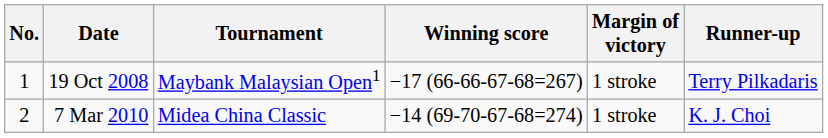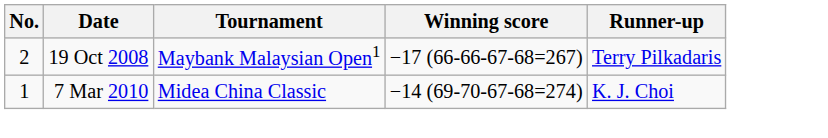 <table class="wikitable" style="font-size:95%;">
 <tr>
 <th>No.</th>
 <th>Date</th>
 <th>Tournament</th>
 <th>Winning score</th>
-<th>Margin of<br>victory</th>
 <th>Runner-up</th>
 </tr>
 <tr>
-<td align=center>1</td>
+<td align=center>2</td>
 <td align=right>19 Oct <a href='#'>2008</a></td>
 <td><a href='#'>Maybank Malaysian Open</a><sup>1</sup></td>
 <td>−17 (66-66-67-68=267)</td>
-<td>1 stroke</td>
 <td> <a href='#'>Terry Pilkadaris</a></td>
 </tr>
 <tr>
-<td align=center>2</td>
+<td align=center>1</td>
 <td align=right>7 Mar <a href='#'>2010</a></td>
 <td><a href='#'>Midea China Classic</a></td>
 <td>−14 (69-70-67-68=274)</td>
-<td>1 stroke</td>
 <td> <a href='#'>K. J. Choi</a></td>
 </tr>
 </table>
